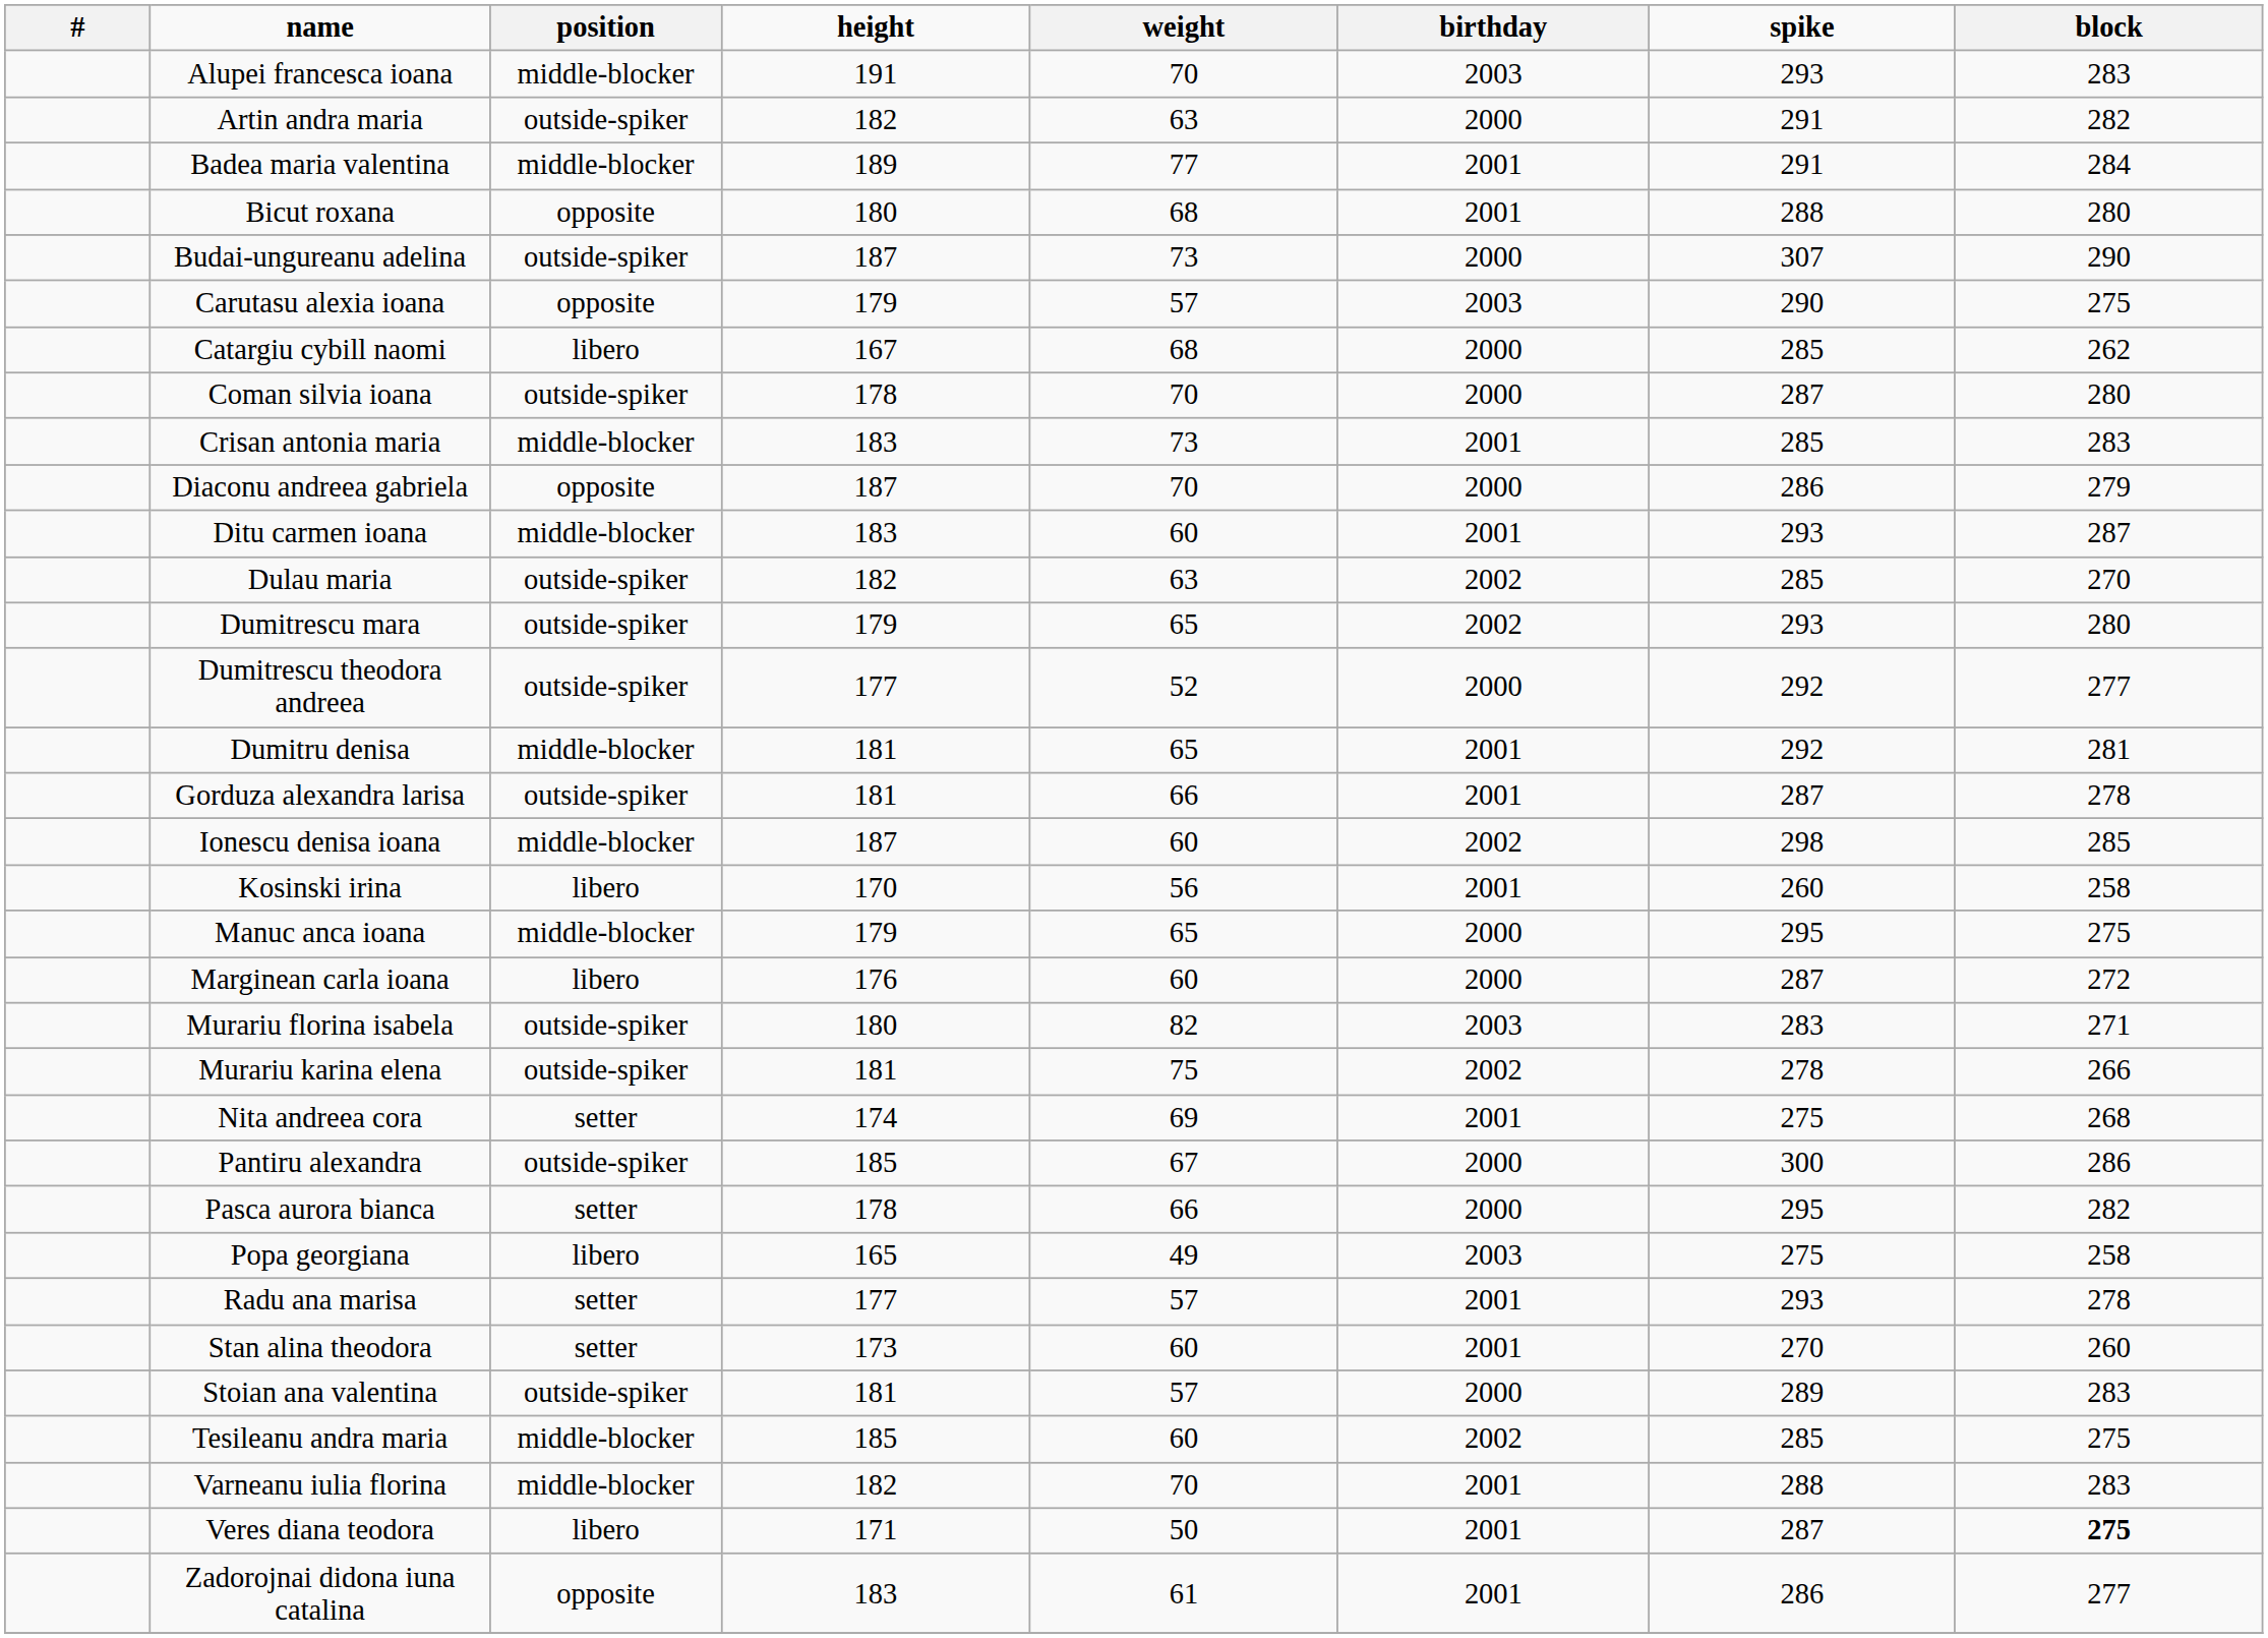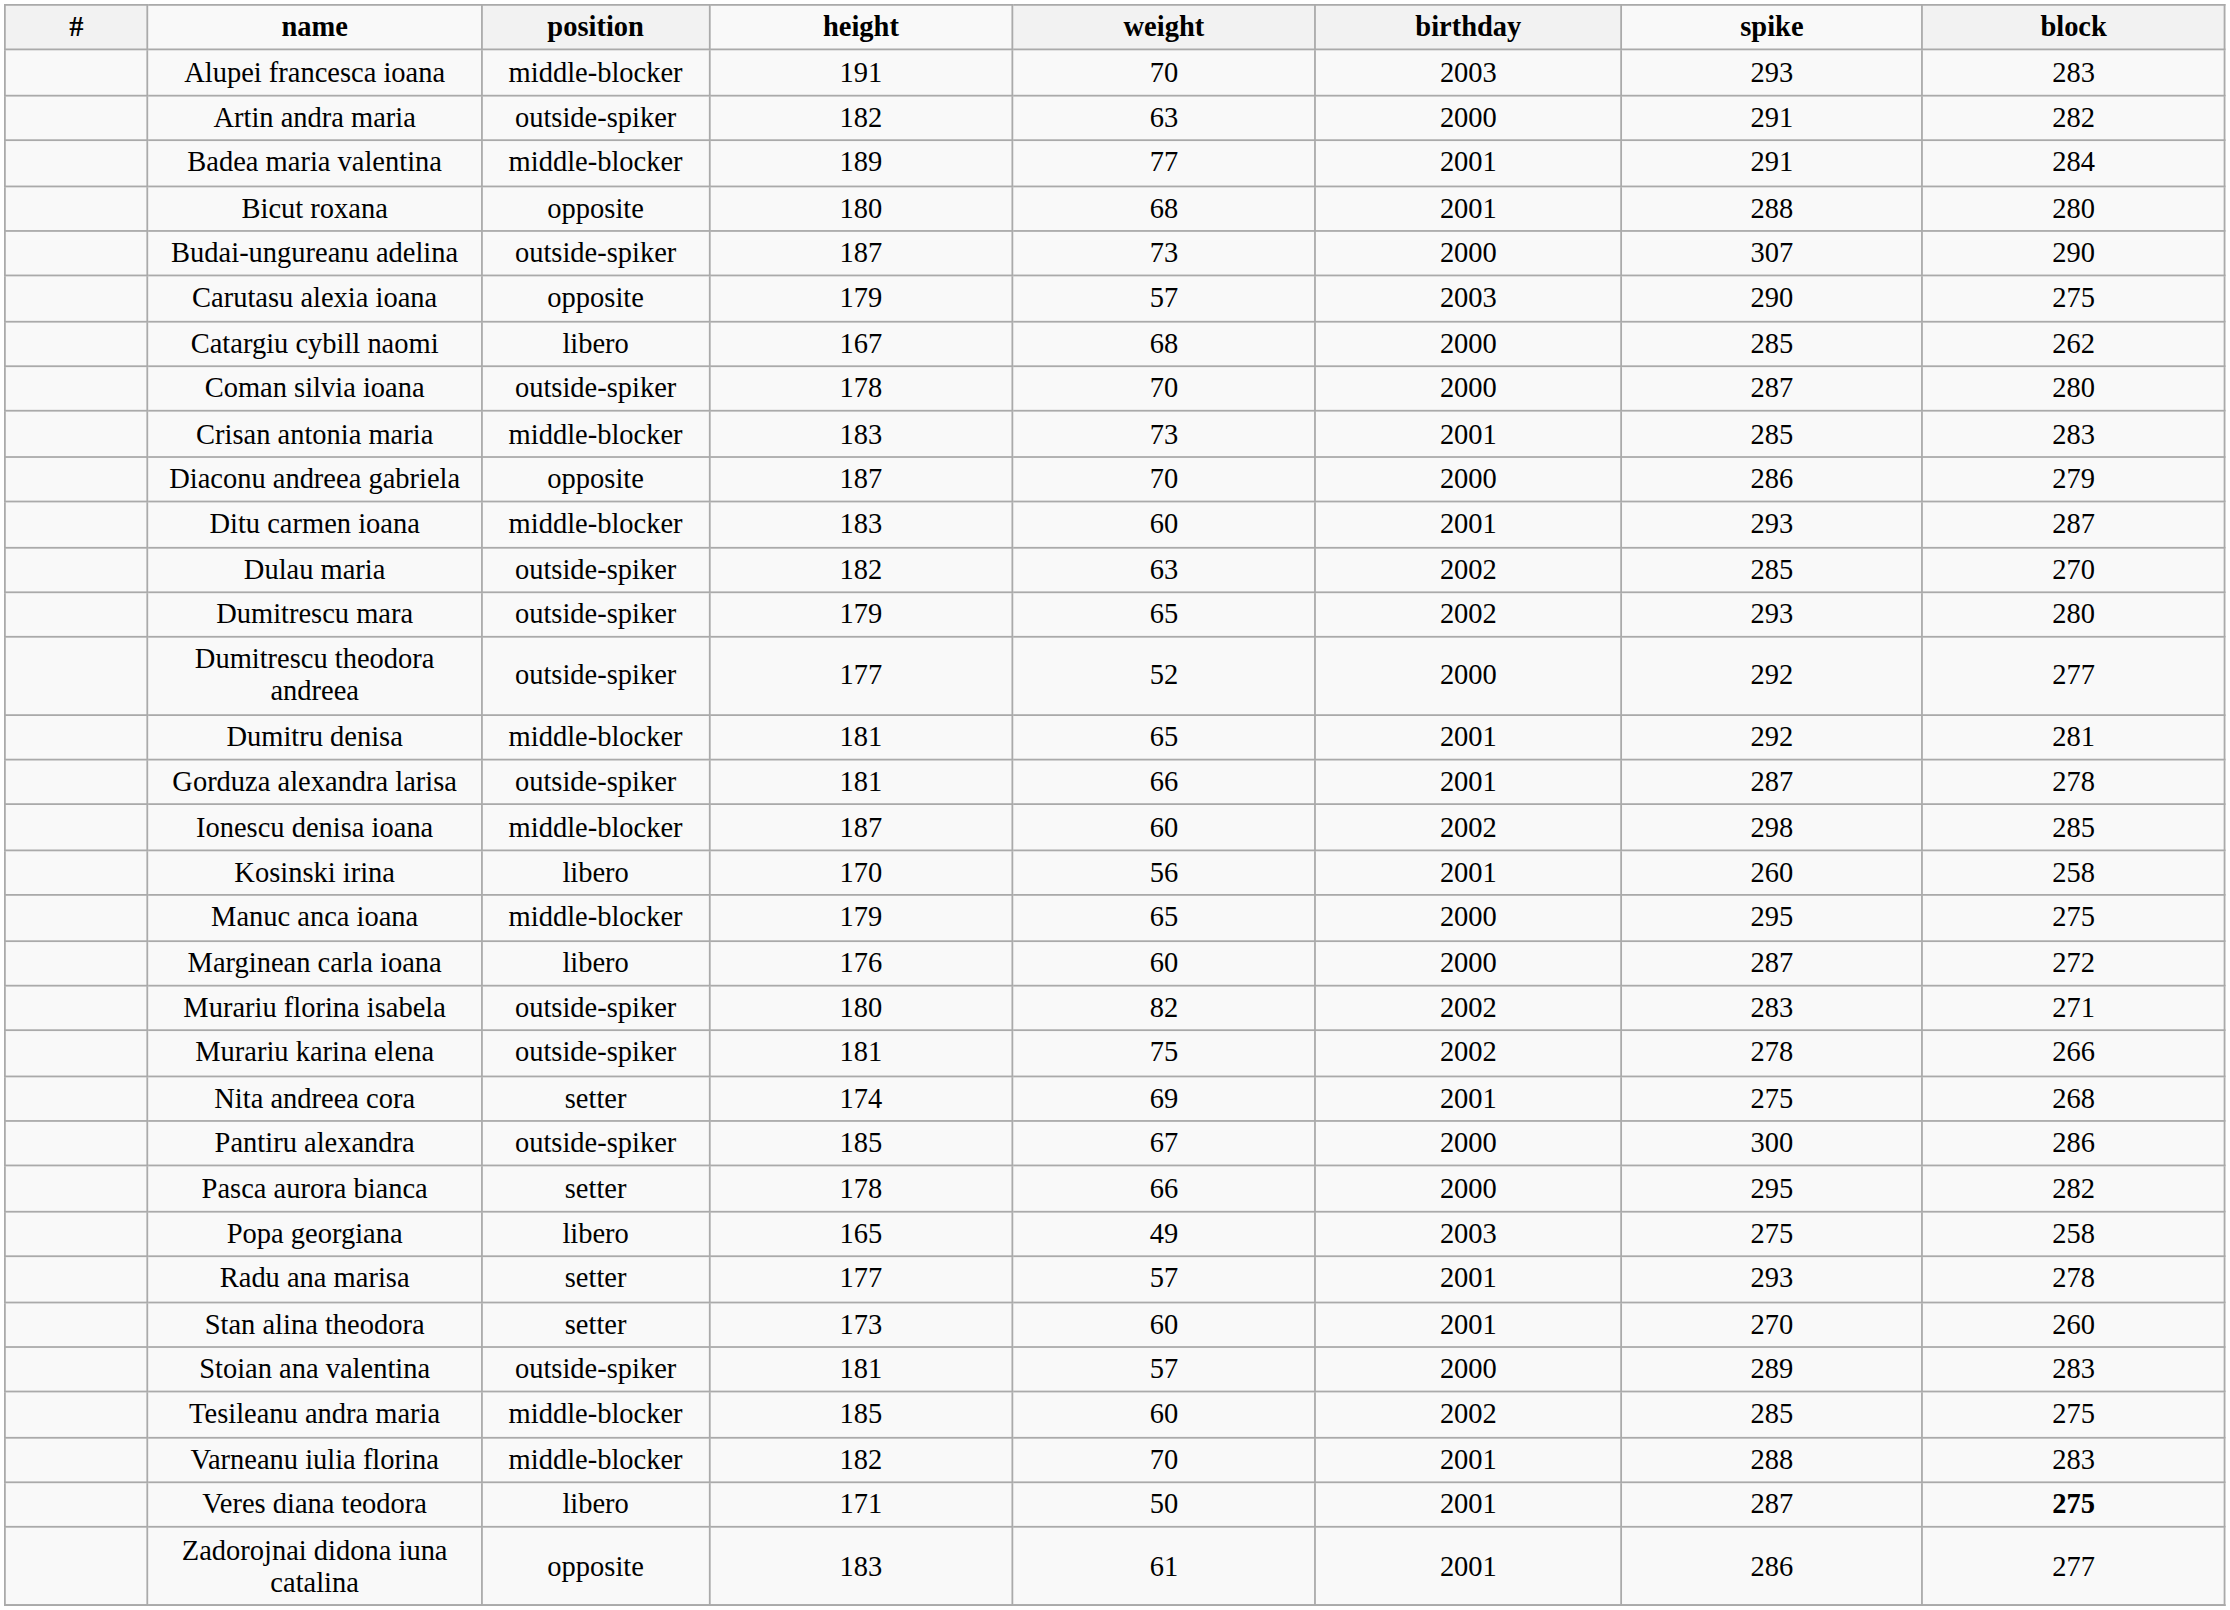 <table Class="wikitable sortable" style="text-align:center;">
 <tr>
 <th Style="width:5em">#</th>
 <td style="width:12em"><strong>name</strong></td>
 <th Style="width:8em"><strong>position</strong></th>
 <td style="width:11em"><strong>height</strong></td>
 <th Style="width:11em"><strong>weight</strong></th>
 <th Style="width:11em"><strong>birthday</strong></th>
 <td style="width:11em"><strong>spike</strong></td>
 <th Style="width:11em"><strong>block</strong></th>
 </tr>
 <tr>
 <td></td>
 <td>Alupei francesca ioana</td>
 <td>middle-blocker</td>
 <td>191</td>
 <td>70</td>
 <td>2003</td>
 <td>293</td>
 <td>283</td>
 </tr>
 <tr>
 <td></td>
 <td>Artin andra maria</td>
 <td>outside-spiker</td>
 <td>182</td>
 <td>63</td>
 <td>2000</td>
 <td>291</td>
 <td>282</td>
 </tr>
 <tr>
 <td></td>
 <td>Badea maria valentina</td>
 <td>middle-blocker</td>
 <td>189</td>
 <td>77</td>
 <td>2001</td>
 <td>291</td>
 <td>284</td>
 </tr>
 <tr>
 <td></td>
 <td>Bicut roxana</td>
 <td>opposite</td>
 <td>180</td>
 <td>68</td>
 <td>2001</td>
 <td>288</td>
 <td>280</td>
 </tr>
 <tr>
 <td></td>
 <td>Budai-ungureanu adelina</td>
 <td>outside-spiker</td>
 <td>187</td>
 <td>73</td>
 <td>2000</td>
 <td>307</td>
 <td>290</td>
 </tr>
 <tr>
 <td></td>
 <td>Carutasu alexia ioana</td>
 <td>opposite</td>
 <td>179</td>
 <td>57</td>
 <td>2003</td>
 <td>290</td>
 <td>275</td>
 </tr>
 <tr>
 <td></td>
 <td>Catargiu cybill naomi</td>
 <td>libero</td>
 <td>167</td>
 <td>68</td>
 <td>2000</td>
 <td>285</td>
 <td>262</td>
 </tr>
 <tr>
 <td></td>
 <td>Coman silvia ioana</td>
 <td>outside-spiker</td>
 <td>178</td>
 <td>70</td>
 <td>2000</td>
 <td>287</td>
 <td>280</td>
 </tr>
 <tr>
 <td></td>
 <td>Crisan antonia maria</td>
 <td>middle-blocker</td>
 <td>183</td>
 <td>73</td>
 <td>2001</td>
 <td>285</td>
 <td>283</td>
 </tr>
 <tr>
 <td></td>
 <td>Diaconu andreea gabriela</td>
 <td>opposite</td>
 <td>187</td>
 <td>70</td>
 <td>2000</td>
 <td>286</td>
 <td>279</td>
 </tr>
 <tr>
 <td></td>
 <td>Ditu carmen ioana</td>
 <td>middle-blocker</td>
 <td>183</td>
 <td>60</td>
 <td>2001</td>
 <td>293</td>
 <td>287</td>
 </tr>
 <tr>
 <td></td>
 <td>Dulau maria</td>
 <td>outside-spiker</td>
 <td>182</td>
 <td>63</td>
 <td>2002</td>
 <td>285</td>
 <td>270</td>
 </tr>
 <tr>
 <td></td>
 <td>Dumitrescu mara</td>
 <td>outside-spiker</td>
 <td>179</td>
 <td>65</td>
 <td>2002</td>
 <td>293</td>
 <td>280</td>
 </tr>
 <tr>
 <td></td>
 <td>Dumitrescu theodora andreea</td>
 <td>outside-spiker</td>
 <td>177</td>
 <td>52</td>
 <td>2000</td>
 <td>292</td>
 <td>277</td>
 </tr>
 <tr>
 <td></td>
 <td>Dumitru denisa</td>
 <td>middle-blocker</td>
 <td>181</td>
 <td>65</td>
 <td>2001</td>
 <td>292</td>
 <td>281</td>
 </tr>
 <tr>
 <td></td>
 <td>Gorduza alexandra larisa</td>
 <td>outside-spiker</td>
 <td>181</td>
 <td>66</td>
 <td>2001</td>
 <td>287</td>
 <td>278</td>
 </tr>
 <tr>
 <td></td>
 <td>Ionescu denisa ioana</td>
 <td>middle-blocker</td>
 <td>187</td>
 <td>60</td>
 <td>2002</td>
 <td>298</td>
 <td>285</td>
 </tr>
 <tr>
 <td></td>
 <td>Kosinski irina</td>
 <td>libero</td>
 <td>170</td>
 <td>56</td>
 <td>2001</td>
 <td>260</td>
 <td>258</td>
 </tr>
 <tr>
 <td></td>
 <td>Manuc anca ioana</td>
 <td>middle-blocker</td>
 <td>179</td>
 <td>65</td>
 <td>2000</td>
 <td>295</td>
 <td>275</td>
 </tr>
 <tr>
 <td></td>
 <td>Marginean carla ioana</td>
 <td>libero</td>
 <td>176</td>
 <td>60</td>
 <td>2000</td>
 <td>287</td>
 <td>272</td>
 </tr>
 <tr>
 <td></td>
 <td>Murariu florina isabela</td>
 <td>outside-spiker</td>
 <td>180</td>
 <td>82</td>
-<td>2003</td>
+<td>2002</td>
 <td>283</td>
 <td>271</td>
 </tr>
 <tr>
 <td></td>
 <td>Murariu karina elena</td>
 <td>outside-spiker</td>
 <td>181</td>
 <td>75</td>
 <td>2002</td>
 <td>278</td>
 <td>266</td>
 </tr>
 <tr>
 <td></td>
 <td>Nita andreea cora</td>
 <td>setter</td>
 <td>174</td>
 <td>69</td>
 <td>2001</td>
 <td>275</td>
 <td>268</td>
 </tr>
 <tr>
 <td></td>
 <td>Pantiru alexandra</td>
 <td>outside-spiker</td>
 <td>185</td>
 <td>67</td>
 <td>2000</td>
 <td>300</td>
 <td>286</td>
 </tr>
 <tr>
 <td></td>
 <td>Pasca aurora bianca</td>
 <td>setter</td>
 <td>178</td>
 <td>66</td>
 <td>2000</td>
 <td>295</td>
 <td>282</td>
 </tr>
 <tr>
 <td></td>
 <td>Popa georgiana</td>
 <td>libero</td>
 <td>165</td>
 <td>49</td>
 <td>2003</td>
 <td>275</td>
 <td>258</td>
 </tr>
 <tr>
 <td></td>
 <td>Radu ana marisa</td>
 <td>setter</td>
 <td>177</td>
 <td>57</td>
 <td>2001</td>
 <td>293</td>
 <td>278</td>
 </tr>
 <tr>
 <td></td>
 <td>Stan alina theodora</td>
 <td>setter</td>
 <td>173</td>
 <td>60</td>
 <td>2001</td>
 <td>270</td>
 <td>260</td>
 </tr>
 <tr>
 <td></td>
 <td>Stoian ana valentina</td>
 <td>outside-spiker</td>
 <td>181</td>
 <td>57</td>
 <td>2000</td>
 <td>289</td>
 <td>283</td>
 </tr>
 <tr>
 <td></td>
 <td>Tesileanu andra maria</td>
 <td>middle-blocker</td>
 <td>185</td>
 <td>60</td>
 <td>2002</td>
 <td>285</td>
 <td>275</td>
 </tr>
 <tr>
 <td></td>
 <td>Varneanu iulia florina</td>
 <td>middle-blocker</td>
 <td>182</td>
 <td>70</td>
 <td>2001</td>
 <td>288</td>
 <td>283</td>
 </tr>
 <tr>
 <td></td>
 <td>Veres diana teodora</td>
 <td>libero</td>
 <td>171</td>
 <td>50</td>
 <td>2001</td>
 <td>287</td>
 <td><strong>275</strong></td>
 </tr>
 <tr>
 <td></td>
 <td>Zadorojnai didona iuna catalina</td>
 <td>opposite</td>
 <td>183</td>
 <td>61</td>
 <td>2001</td>
 <td>286</td>
 <td>277</td>
 </tr>
 <tr>
 </tr>
 </table>
